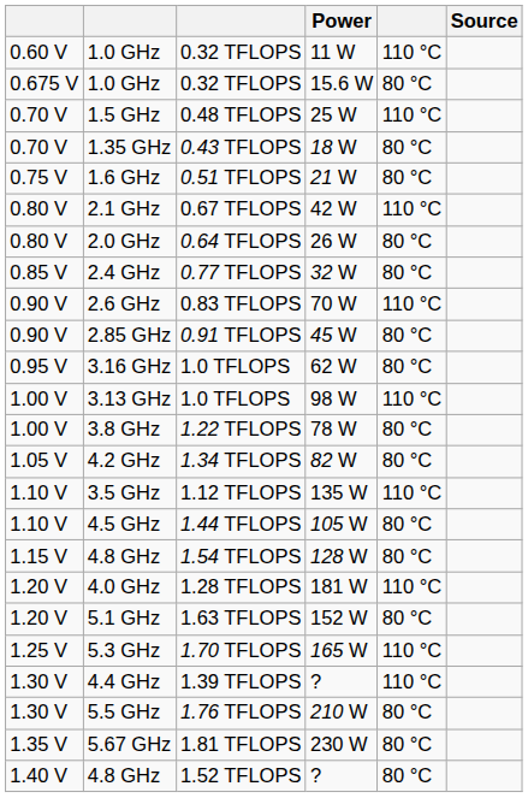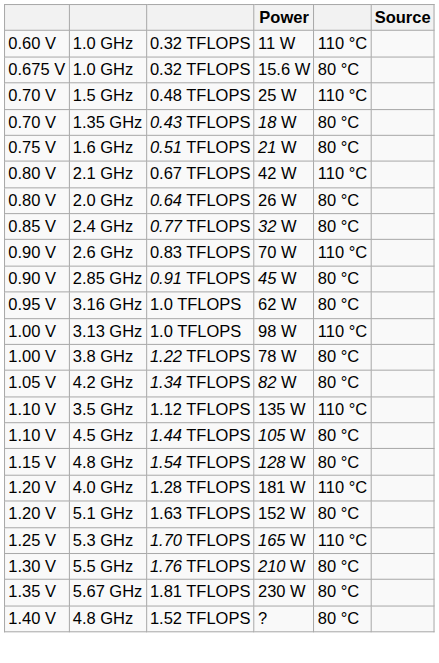 <table class="wikitable sortable mw-collapsible">
 <tr>
 <th></th>
 <th></th>
 <th></th>
 <th>Power</th>
 <th></th>
 <th>Source</th>
 </tr>
 <tr>
 <td>0.60 V</td>
 <td>1.0 GHz</td>
 <td>0.32 TFLOPS</td>
 <td>11 W</td>
 <td>110 °C</td>
 <td></td>
 </tr>
 <tr>
 <td>0.675 V</td>
 <td>1.0 GHz</td>
 <td>0.32 TFLOPS</td>
 <td>15.6 W</td>
 <td>80 °C</td>
 <td></td>
 </tr>
 <tr>
 <td>0.70 V</td>
 <td>1.5 GHz</td>
 <td>0.48 TFLOPS</td>
 <td>25 W</td>
 <td>110 °C</td>
 <td></td>
 </tr>
 <tr>
 <td>0.70 V</td>
 <td>1.35 GHz</td>
 <td><em>0.43</em> TFLOPS</td>
 <td><em>18</em> W</td>
 <td>80 °C</td>
 <td></td>
 </tr>
 <tr>
 <td>0.75 V</td>
 <td>1.6 GHz</td>
 <td><em>0.51</em> TFLOPS</td>
 <td><em>21</em> W</td>
 <td>80 °C</td>
 <td></td>
 </tr>
 <tr>
 <td>0.80 V</td>
 <td>2.1 GHz</td>
 <td>0.67 TFLOPS</td>
 <td>42 W</td>
 <td>110 °C</td>
 <td></td>
 </tr>
 <tr>
 <td>0.80 V</td>
 <td>2.0 GHz</td>
 <td><em>0.64</em> TFLOPS</td>
 <td>26 W</td>
 <td>80 °C</td>
 <td></td>
 </tr>
 <tr>
 <td>0.85 V</td>
 <td>2.4 GHz</td>
 <td><em>0.77</em> TFLOPS</td>
 <td><em>32</em> W</td>
 <td>80 °C</td>
 <td></td>
 </tr>
 <tr>
 <td>0.90 V</td>
 <td>2.6 GHz</td>
 <td>0.83 TFLOPS</td>
 <td>70 W</td>
 <td>110 °C</td>
 <td></td>
 </tr>
 <tr>
 <td>0.90 V</td>
 <td>2.85 GHz</td>
 <td><em>0.91</em> TFLOPS</td>
 <td><em>45</em> W</td>
 <td>80 °C</td>
 <td></td>
 </tr>
 <tr>
 <td>0.95 V</td>
 <td>3.16 GHz</td>
 <td>1.0 TFLOPS</td>
 <td>62 W</td>
 <td>80 °C</td>
 <td></td>
 </tr>
 <tr>
 <td>1.00 V</td>
 <td>3.13 GHz</td>
 <td>1.0 TFLOPS</td>
 <td>98 W</td>
 <td>110 °C</td>
 <td></td>
 </tr>
 <tr>
 <td>1.00 V</td>
 <td>3.8 GHz</td>
 <td><em>1.22</em> TFLOPS</td>
 <td>78 W</td>
 <td>80 °C</td>
 <td></td>
 </tr>
 <tr>
 <td>1.05 V</td>
 <td>4.2 GHz</td>
 <td><em>1.34</em> TFLOPS</td>
 <td><em>82</em> W</td>
 <td>80 °C</td>
 <td></td>
 </tr>
 <tr>
 <td>1.10 V</td>
 <td>3.5 GHz</td>
 <td>1.12 TFLOPS</td>
 <td>135 W</td>
 <td>110 °C</td>
 <td></td>
 </tr>
 <tr>
 <td>1.10 V</td>
 <td>4.5 GHz</td>
 <td><em>1.44</em> TFLOPS</td>
 <td><em>105</em> W</td>
 <td>80 °C</td>
 <td></td>
 </tr>
 <tr>
 <td>1.15 V</td>
 <td>4.8 GHz</td>
 <td><em>1.54</em> TFLOPS</td>
 <td><em>128</em> W</td>
 <td>80 °C</td>
 <td></td>
 </tr>
 <tr>
 <td>1.20 V</td>
 <td>4.0 GHz</td>
 <td>1.28 TFLOPS</td>
 <td>181 W</td>
 <td>110 °C</td>
 <td></td>
 </tr>
 <tr>
 <td>1.20 V</td>
 <td>5.1 GHz</td>
 <td>1.63 TFLOPS</td>
 <td>152 W</td>
 <td>80 °C</td>
 <td></td>
 </tr>
 <tr>
 <td>1.25 V</td>
 <td>5.3 GHz</td>
 <td><em>1.70</em> TFLOPS</td>
 <td><em>165</em> W</td>
 <td>110 °C</td>
 <td></td>
 </tr>
 <tr>
 <td>1.30 V</td>
-<td>4.4 GHz</td>
-<td>1.39 TFLOPS</td>
-<td>?</td>
-<td>110 °C</td>
-<td></td>
-</tr>
-<tr>
-<td>1.30 V</td>
 <td>5.5 GHz</td>
 <td><em>1.76</em> TFLOPS</td>
 <td><em>210</em> W</td>
 <td>80 °C</td>
 <td></td>
 </tr>
 <tr>
 <td>1.35 V</td>
 <td>5.67 GHz</td>
 <td>1.81 TFLOPS</td>
 <td>230 W</td>
 <td>80 °C</td>
 <td></td>
 </tr>
 <tr>
 <td>1.40 V</td>
 <td>4.8 GHz</td>
 <td>1.52 TFLOPS</td>
 <td>?</td>
 <td>80 °C</td>
 <td></td>
 </tr>
 </table>
